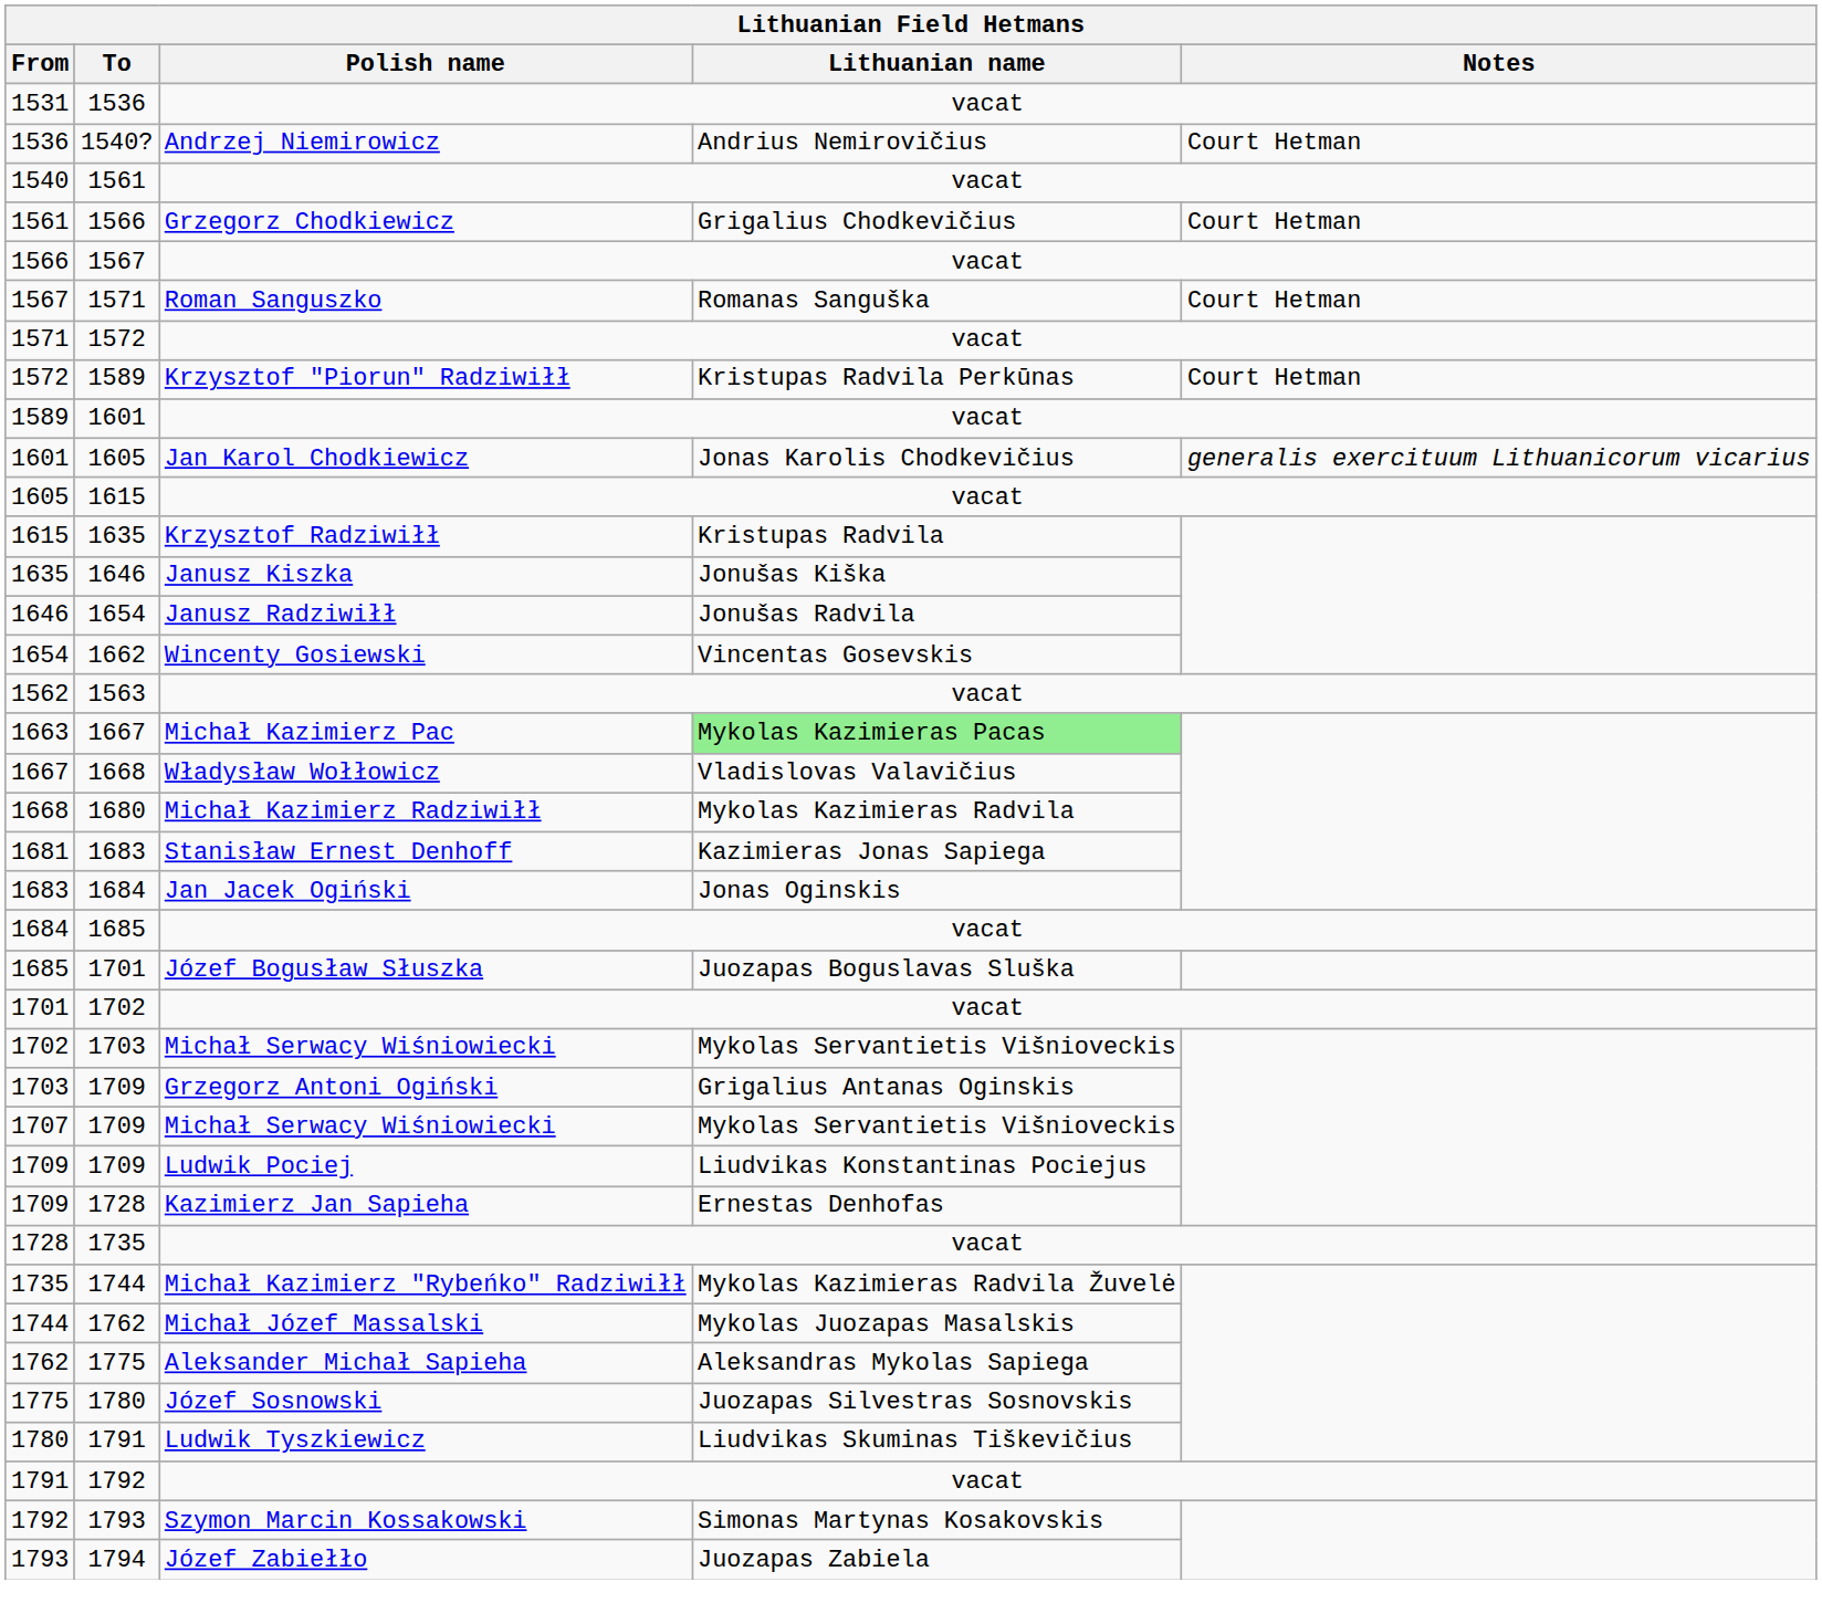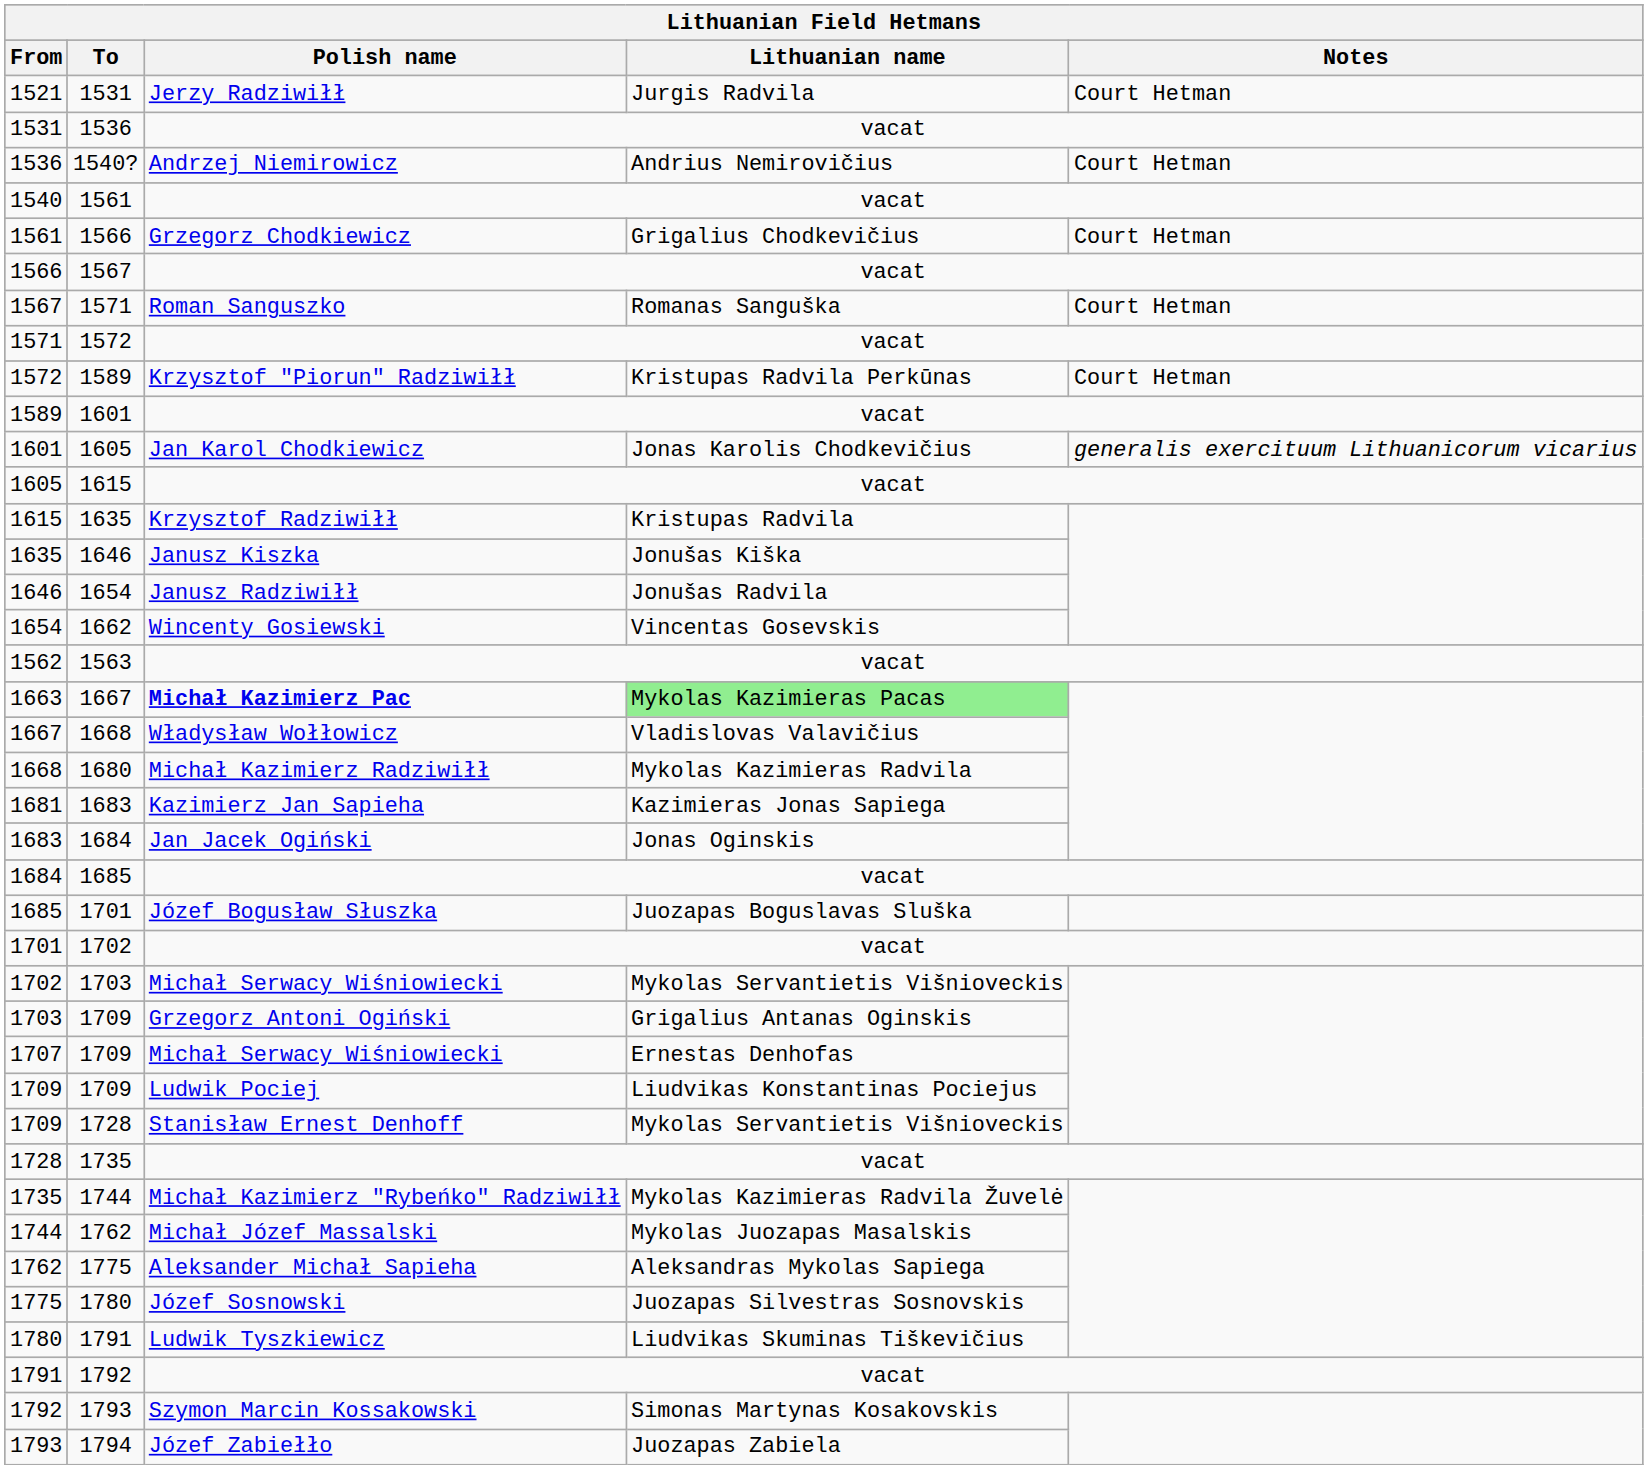 <table class="wikitable sortable">
 <tr>
 <th colspan=5>Lithuanian Field Hetmans</th>
 </tr>
 <tr>
 <th>From</th>
 <th>To</th>
 <th>Polish name</th>
 <th>Lithuanian name</th>
 <th>Notes</th>
+</tr>
+<tr>
+<td align="center">1521</td>
+<td align="center">1531</td>
+<td><a href='#'>Jerzy Radziwiłł</a></td>
+<td>Jurgis Radvila</td>
+<td>Court Hetman</td>
 </tr>
 <tr>
 <td align="center">1531</td>
 <td align="center">1536</td>
 <td colspan="3" align="center">vacat</td>
 </tr>
 <tr>
 <td align="center">1536</td>
 <td align="center">1540?</td>
 <td><a href='#'>Andrzej Niemirowicz</a></td>
 <td>Andrius Nemirovičius</td>
 <td>Court Hetman</td>
 </tr>
 <tr>
 <td align="center">1540</td>
 <td align="center">1561</td>
 <td colspan="3" align="center">vacat</td>
 </tr>
 <tr>
 <td align="center">1561</td>
 <td align="center">1566</td>
 <td><a href='#'>Grzegorz Chodkiewicz</a></td>
 <td>Grigalius Chodkevičius</td>
 <td>Court Hetman</td>
 </tr>
 <tr>
 <td align="center">1566</td>
 <td align="center">1567</td>
 <td colspan="3" align="center">vacat</td>
 </tr>
 <tr>
 <td align="center">1567</td>
 <td align="center">1571</td>
 <td><a href='#'>Roman Sanguszko</a></td>
 <td>Romanas Sanguška</td>
 <td>Court Hetman</td>
 </tr>
 <tr>
 <td align="center">1571</td>
 <td align="center">1572</td>
 <td colspan="3" align="center">vacat</td>
 </tr>
 <tr>
 <td align="center">1572</td>
 <td align="center">1589</td>
 <td><a href='#'>Krzysztof "Piorun" Radziwiłł</a></td>
 <td>Kristupas Radvila Perkūnas</td>
 <td>Court Hetman</td>
 </tr>
 <tr>
 <td align="center">1589</td>
 <td align="center">1601</td>
 <td colspan="3" align="center">vacat</td>
 </tr>
 <tr>
 <td align="center">1601</td>
 <td align="center">1605</td>
 <td><a href='#'>Jan Karol Chodkiewicz</a></td>
 <td>Jonas Karolis Chodkevičius</td>
 <td><em>generalis exercituum Lithuanicorum vicarius</em></td>
 </tr>
 <tr>
 <td align="center">1605</td>
 <td align="center">1615</td>
 <td colspan="3" align="center">vacat</td>
 </tr>
 <tr>
 <td align="center">1615</td>
 <td align="center">1635</td>
 <td><a href='#'>Krzysztof Radziwiłł</a></td>
 <td>Kristupas Radvila</td>
 </tr>
 <tr>
 <td align="center">1635</td>
 <td align="center">1646</td>
 <td><a href='#'>Janusz Kiszka</a></td>
 <td>Jonušas Kiška</td>
 </tr>
 <tr>
 <td align="center">1646</td>
 <td align="center">1654</td>
 <td><a href='#'>Janusz Radziwiłł</a></td>
 <td>Jonušas Radvila</td>
 </tr>
 <tr>
 <td align="center">1654</td>
 <td align="center">1662</td>
 <td><a href='#'>Wincenty Gosiewski</a></td>
 <td>Vincentas Gosevskis</td>
 </tr>
 <tr>
 <td align="center">1562</td>
 <td align="center">1563</td>
 <td colspan="3" align="center">vacat</td>
 </tr>
 <tr>
 <td align="center">1663</td>
 <td align="center">1667</td>
-<td><a href='#'>Michał Kazimierz Pac</a></td>
+<td><strong><a href='#'>Michał Kazimierz Pac</a></strong></td>
 <td style="background: lightgreen;">Mykolas Kazimieras Pacas</td>
 </tr>
 <tr>
 <td align="center">1667</td>
 <td align="center">1668</td>
 <td><a href='#'>Władysław Wołłowicz</a></td>
 <td>Vladislovas Valavičius</td>
 </tr>
 <tr>
 <td align="center">1668</td>
 <td align="center">1680</td>
 <td><a href='#'>Michał Kazimierz Radziwiłł</a></td>
 <td>Mykolas Kazimieras Radvila</td>
 </tr>
 <tr>
 <td align="center">1681</td>
 <td align="center">1683</td>
-<td><a href='#'>Stanisław Ernest Denhoff</a></td>
+<td><a href='#'>Kazimierz Jan Sapieha</a></td>
 <td>Kazimieras Jonas Sapiega</td>
 </tr>
 <tr>
 <td align="center">1683</td>
 <td align="center">1684</td>
 <td><a href='#'>Jan Jacek Ogiński</a></td>
 <td>Jonas Oginskis</td>
 </tr>
 <tr>
 <td align="center">1684</td>
 <td align="center">1685</td>
 <td colspan="3" align="center">vacat</td>
 </tr>
 <tr>
 <td align="center">1685</td>
 <td align="center">1701</td>
 <td><a href='#'>Józef Bogusław Słuszka</a></td>
 <td>Juozapas Boguslavas Sluška</td>
 </tr>
 <tr>
 <td align="center">1701</td>
 <td align="center">1702</td>
 <td colspan="3" align="center">vacat</td>
 </tr>
 <tr>
 <td align="center">1702</td>
 <td align="center">1703</td>
 <td><a href='#'>Michał Serwacy Wiśniowiecki</a></td>
 <td>Mykolas Servantietis Višnioveckis</td>
 </tr>
 <tr>
 <td align="center">1703</td>
 <td align="center">1709</td>
 <td><a href='#'>Grzegorz Antoni Ogiński</a></td>
 <td>Grigalius Antanas Oginskis</td>
 </tr>
 <tr>
 <td align="center">1707</td>
 <td align="center">1709</td>
 <td><a href='#'>Michał Serwacy Wiśniowiecki</a></td>
-<td>Mykolas Servantietis Višnioveckis</td>
+<td>Ernestas Denhofas</td>
 </tr>
 <tr>
 <td align="center">1709</td>
 <td align="center">1709</td>
 <td><a href='#'>Ludwik Pociej</a></td>
 <td>Liudvikas Konstantinas Pociejus</td>
 </tr>
 <tr>
 <td align="center">1709</td>
 <td align="center">1728</td>
-<td><a href='#'>Kazimierz Jan Sapieha</a></td>
-<td>Ernestas Denhofas</td>
+<td><a href='#'>Stanisław Ernest Denhoff</a></td>
+<td>Mykolas Servantietis Višnioveckis</td>
 </tr>
 <tr>
 <td align="center">1728</td>
 <td align="center">1735</td>
 <td colspan="3" align="center">vacat</td>
 </tr>
 <tr>
 <td align="center">1735</td>
 <td align="center">1744</td>
 <td><a href='#'>Michał Kazimierz "Rybeńko" Radziwiłł</a></td>
 <td>Mykolas Kazimieras Radvila Žuvelė</td>
 </tr>
 <tr>
 <td align="center">1744</td>
 <td align="center">1762</td>
 <td><a href='#'>Michał Józef Massalski</a></td>
 <td>Mykolas Juozapas Masalskis</td>
 </tr>
 <tr>
 <td align="center">1762</td>
 <td align="center">1775</td>
 <td><a href='#'>Aleksander Michał Sapieha</a></td>
 <td>Aleksandras Mykolas Sapiega</td>
 </tr>
 <tr>
 <td align="center">1775</td>
 <td align="center">1780</td>
 <td><a href='#'>Józef Sosnowski</a></td>
 <td>Juozapas Silvestras Sosnovskis</td>
 </tr>
 <tr>
 <td align="center">1780</td>
 <td align="center">1791</td>
 <td><a href='#'>Ludwik Tyszkiewicz</a></td>
 <td>Liudvikas Skuminas Tiškevičius</td>
 </tr>
 <tr>
 <td align="center">1791</td>
 <td align="center">1792</td>
 <td colspan="3" align="center">vacat</td>
 </tr>
 <tr>
 <td align="center">1792</td>
 <td align="center">1793</td>
 <td><a href='#'>Szymon Marcin Kossakowski</a></td>
 <td>Simonas Martynas Kosakovskis</td>
 </tr>
 <tr>
 <td align="center">1793</td>
 <td align="center">1794</td>
 <td><a href='#'>Józef Zabiełło</a></td>
 <td>Juozapas Zabiela</td>
 </tr>
 </table>
